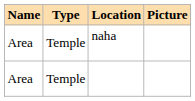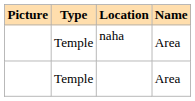 <table class="wikitable sortable" style="background:#ffffff;">
 <tr>
-<th align="left" style="background:#ffdead;">Name</th>
+<th align="left" style="background:#ffdead;" class="unsortable">Picture</th>
 <th align="left" style="background:#ffdead;">Type</th>
 <th align="left" style="background:#ffdead;">Location</th>
-<th align="left" style="background:#ffdead;" class="unsortable">Picture</th>
+<th align="left" style="background:#ffdead;">Name</th>
 </tr>
 <tr>
-<td> Area</td>
+<td></td>
 <td>Temple</td>
 <td><span>naha</span><br><br></td>
-<td></td>
+<td> Area</td>
 </tr>
 <tr>
-<td> Area</td>
+<td></td>
 <td>Temple</td>
 <td><br><br></td>
-<td></td>
+<td> Area</td>
 </tr>
 </table>
